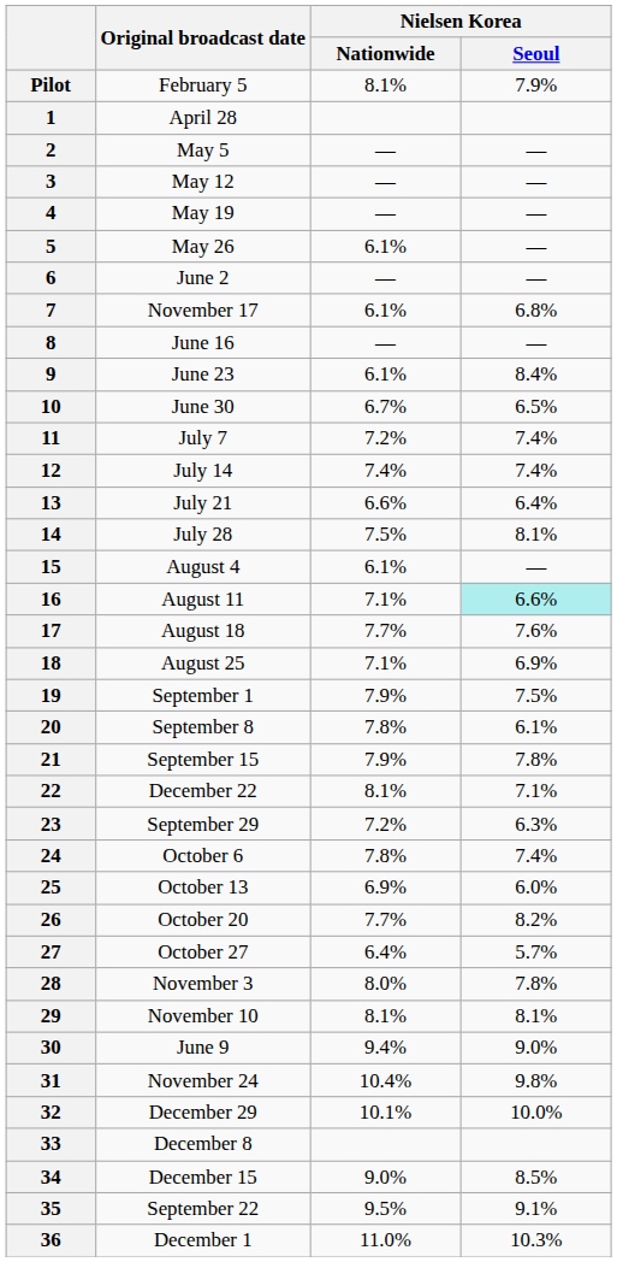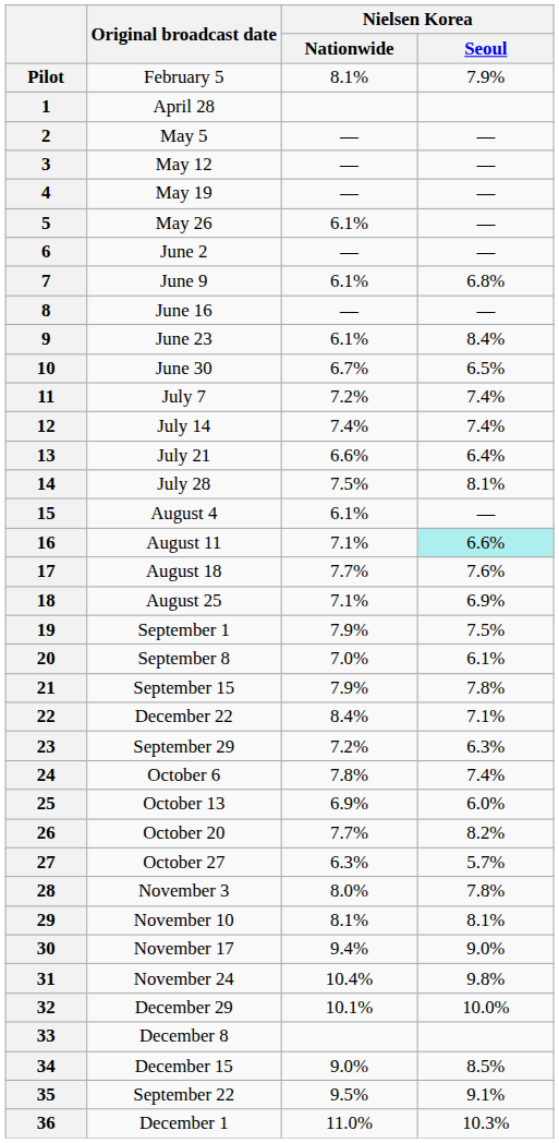 <table class="wikitable sortable" style="text-align:center; margin-left:auto; margin-right:auto">
 <tr>
 <th scope="col" rowspan="2" style="width:4em"></th>
 <th scope="col" rowspan="2">Original broadcast date</th>
 <th scope="col" colspan="2">Nielsen Korea</th>
 </tr>
 <tr>
 <th scope="col" style="width:7em">Nationwide</th>
 <th scope="col" style="width:7em"><a href='#'>Seoul</a></th>
 </tr>
 <tr>
 <th scope="row">Pilot</th>
 <td>February 5</td>
 <td>8.1% </td>
 <td>7.9% </td>
 </tr>
 <tr>
 <th scope="row">1</th>
 <td>April 28</td>
 <td><strong></strong> </td>
 <td><strong></strong> </td>
 </tr>
 <tr>
 <th scope="row">2</th>
 <td>May 5</td>
 <td>—</td>
 <td>—</td>
 </tr>
 <tr>
 <th scope="row">3</th>
 <td>May 12</td>
 <td>—</td>
 <td>—</td>
 </tr>
 <tr>
 <th scope="row">4</th>
 <td>May 19</td>
 <td>—</td>
 <td>—</td>
 </tr>
 <tr>
 <th scope="row">5</th>
 <td>May 26</td>
 <td>6.1% </td>
 <td>—</td>
 </tr>
 <tr>
 <th scope="row">6</th>
 <td>June 2</td>
 <td>—</td>
 <td>—</td>
 </tr>
 <tr>
 <th scope="row">7</th>
-<td>November 17</td>
+<td>June 9</td>
 <td>6.1% </td>
 <td>6.8% </td>
 </tr>
 <tr>
 <th scope="row">8</th>
 <td>June 16</td>
 <td>—</td>
 <td>—</td>
 </tr>
 <tr>
 <th scope="row">9</th>
 <td>June 23</td>
 <td>6.1% </td>
 <td>8.4% </td>
 </tr>
 <tr>
 <th scope="row">10</th>
 <td>June 30</td>
 <td>6.7% </td>
 <td>6.5% </td>
 </tr>
 <tr>
 <th scope="row">11</th>
 <td>July 7</td>
 <td>7.2% </td>
 <td>7.4% </td>
 </tr>
 <tr>
 <th scope="row">12</th>
 <td>July 14</td>
 <td>7.4% </td>
 <td>7.4% </td>
 </tr>
 <tr>
 <th scope="row">13</th>
 <td>July 21</td>
 <td>6.6% </td>
 <td>6.4% </td>
 </tr>
 <tr>
 <th scope="row">14</th>
 <td>July 28</td>
 <td>7.5% </td>
 <td>8.1% </td>
 </tr>
 <tr>
 <th scope="row">15</th>
 <td>August 4</td>
 <td>6.1% </td>
 <td>—</td>
 </tr>
 <tr>
 <th scope="row">16</th>
 <td>August 11</td>
 <td>7.1% </td>
 <td style="background: paleturquoise;">6.6% </td>
 </tr>
 <tr>
 <th scope="row">17</th>
 <td>August 18</td>
 <td>7.7% </td>
 <td>7.6% </td>
 </tr>
 <tr>
 <th scope="row">18</th>
 <td>August 25</td>
 <td>7.1% </td>
 <td>6.9% </td>
 </tr>
 <tr>
 <th scope="row">19</th>
 <td>September 1</td>
 <td>7.9% </td>
 <td>7.5% </td>
 </tr>
 <tr>
 <th scope="row">20</th>
 <td>September 8</td>
-<td>7.8% </td>
+<td>7.0% </td>
 <td>6.1% </td>
 </tr>
 <tr>
 <th scope="row">21</th>
 <td>September 15</td>
 <td>7.9% </td>
 <td>7.8% </td>
 </tr>
 <tr>
 <th scope="row">22</th>
 <td>December 22</td>
-<td>8.1% </td>
+<td>8.4% </td>
 <td>7.1% </td>
 </tr>
 <tr>
 <th scope="row">23</th>
 <td>September 29</td>
 <td>7.2% </td>
 <td>6.3% </td>
 </tr>
 <tr>
 <th scope="row">24</th>
 <td>October 6</td>
 <td>7.8% </td>
 <td>7.4% </td>
 </tr>
 <tr>
 <th scope="row">25</th>
 <td>October 13</td>
 <td>6.9% </td>
 <td>6.0% </td>
 </tr>
 <tr>
 <th scope="row">26</th>
 <td>October 20</td>
 <td>7.7% </td>
 <td>8.2% </td>
 </tr>
 <tr>
 <th scope="row">27</th>
 <td>October 27</td>
-<td>6.4% </td>
+<td>6.3% </td>
 <td>5.7% </td>
 </tr>
 <tr>
 <th scope="row">28</th>
 <td>November 3</td>
 <td>8.0% </td>
 <td>7.8% </td>
 </tr>
 <tr>
 <th scope="row">29</th>
 <td>November 10</td>
 <td>8.1% </td>
 <td>8.1% </td>
 </tr>
 <tr>
 <th scope="row">30</th>
-<td>June 9</td>
+<td>November 17</td>
 <td>9.4% </td>
 <td>9.0% </td>
 </tr>
 <tr>
 <th scope="row">31</th>
 <td>November 24</td>
 <td>10.4% </td>
 <td>9.8% </td>
 </tr>
 <tr>
 <th scope="row">32</th>
 <td>December 29</td>
 <td>10.1% </td>
 <td>10.0% </td>
 </tr>
 <tr>
 <th scope="row">33</th>
 <td>December 8</td>
 <td><strong></strong> </td>
 <td><strong></strong> </td>
 </tr>
 <tr>
 <th scope="row">34</th>
 <td>December 15</td>
 <td>9.0% </td>
 <td>8.5% </td>
 </tr>
 <tr>
 <th scope="row">35</th>
 <td>September 22</td>
 <td>9.5% </td>
 <td>9.1% </td>
 </tr>
 <tr>
 <th scope="row">36</th>
 <td>December 1</td>
 <td>11.0% </td>
 <td>10.3% </td>
 </tr>
 </table>
